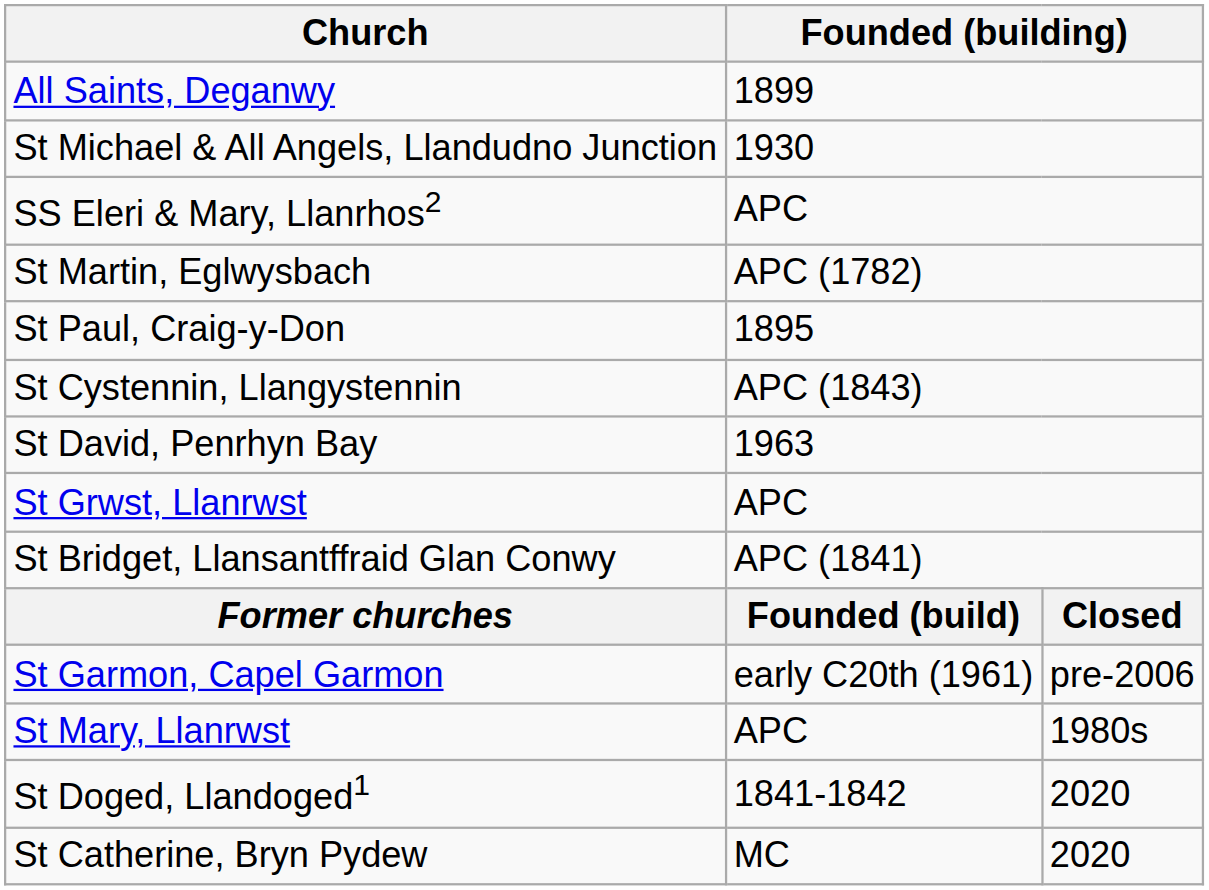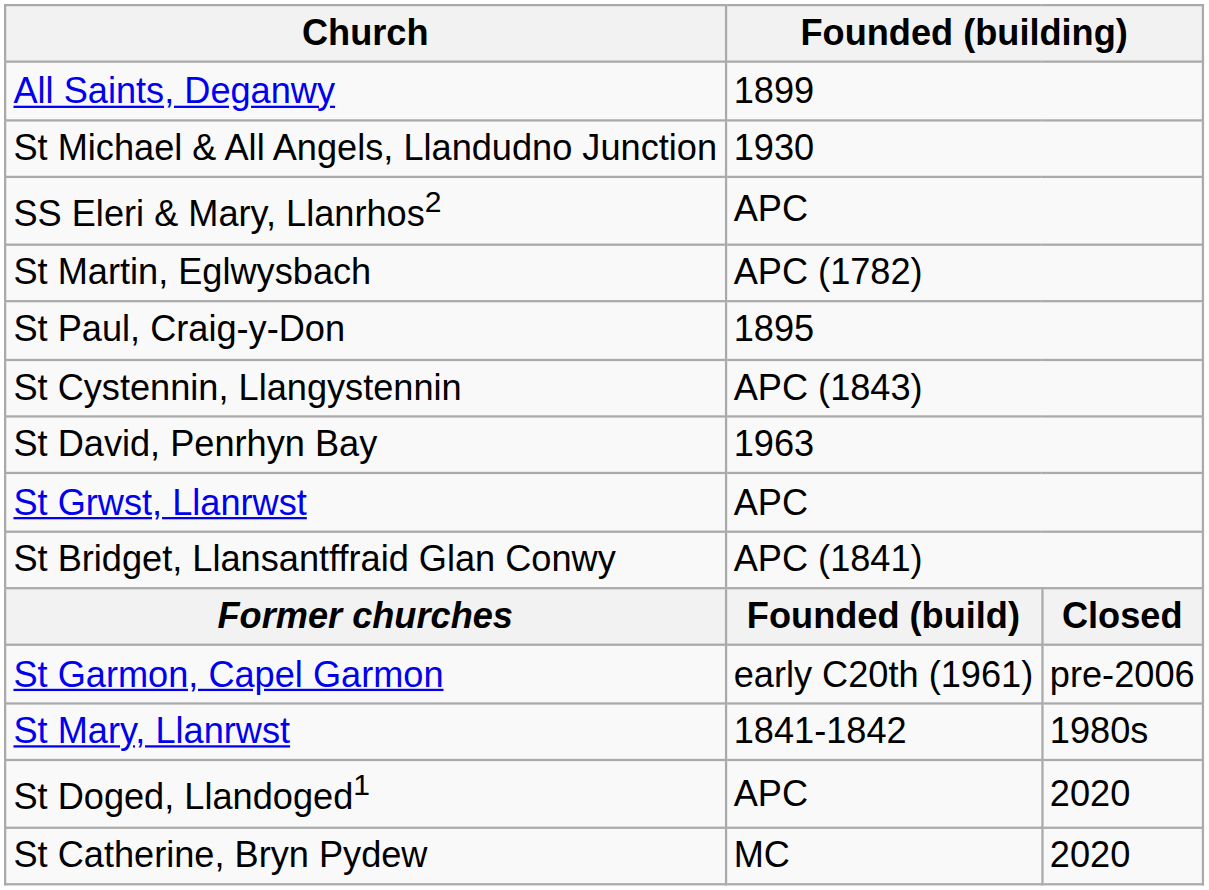 <table class="wikitable">
 <tr>
 <th>Church</th>
 <th colspan="2">Founded (building)</th>
 </tr>
 <tr>
 <td><a href='#'>All Saints, Deganwy</a></td>
 <td colspan="2">1899</td>
 </tr>
 <tr>
 <td>St Michael & All Angels, Llandudno Junction</td>
 <td colspan="2">1930</td>
 </tr>
 <tr>
 <td>SS Eleri & Mary, Llanrhos<sup>2</sup></td>
 <td colspan="2">APC</td>
 </tr>
 <tr>
 <td>St Martin, Eglwysbach</td>
 <td colspan="2">APC (1782)</td>
 </tr>
 <tr>
 <td>St Paul, Craig-y-Don</td>
 <td colspan="2">1895</td>
 </tr>
 <tr>
 <td>St Cystennin, Llangystennin</td>
 <td colspan="2">APC (1843)</td>
 </tr>
 <tr>
 <td>St David, Penrhyn Bay</td>
 <td colspan="2">1963</td>
 </tr>
 <tr>
 <td><a href='#'>St Grwst, Llanrwst</a></td>
 <td colspan="2">APC</td>
 </tr>
 <tr>
 <td>St Bridget, Llansantffraid Glan Conwy</td>
 <td colspan="2">APC (1841)</td>
 </tr>
 <tr>
 <th><em>Former churches</em></th>
 <th>Founded (build)</th>
 <th>Closed</th>
 </tr>
 <tr>
 <td><a href='#'>St Garmon, Capel Garmon</a></td>
 <td>early C20th (1961)</td>
 <td>pre-2006</td>
 </tr>
 <tr>
 <td><a href='#'>St Mary, Llanrwst</a></td>
-<td>APC</td>
+<td>1841-1842</td>
 <td>1980s</td>
 </tr>
 <tr>
 <td>St Doged, Llandoged<sup>1</sup></td>
-<td>1841-1842</td>
+<td>APC</td>
 <td>2020</td>
 </tr>
 <tr>
 <td>St Catherine, Bryn Pydew</td>
 <td>MC</td>
 <td>2020</td>
 </tr>
 </table>
